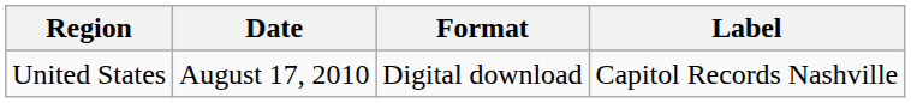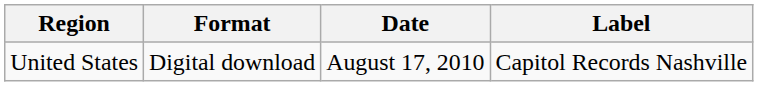 <table class="wikitable">
 <tr>
 <th>Region</th>
+<th>Format</th>
 <th>Date</th>
-<th>Format</th>
 <th>Label</th>
 </tr>
 <tr>
 <td>United States</td>
+<td>Digital download</td>
 <td>August 17, 2010</td>
-<td>Digital download</td>
 <td>Capitol Records Nashville</td>
 </tr>
 </table>
